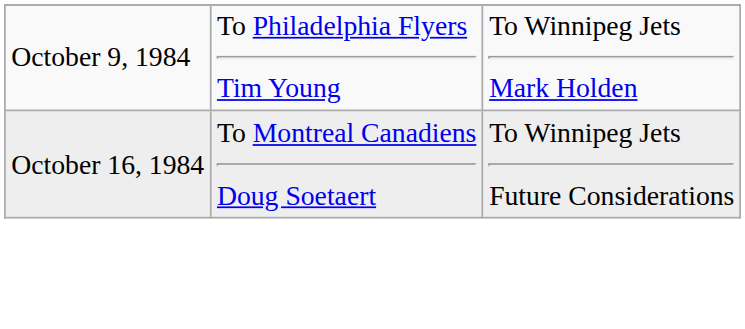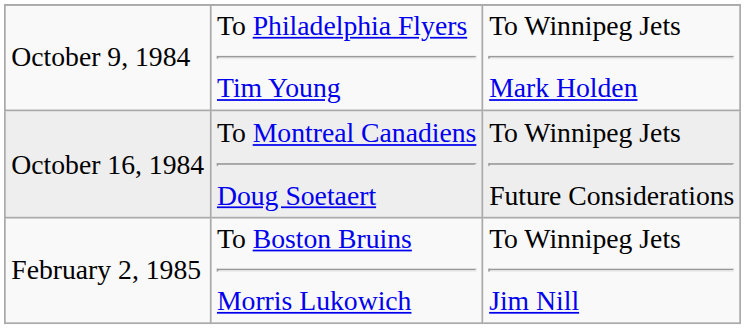 <table class="wikitable">
 <tr>
 </tr>
 <tr>
 <td>October 9, 1984</td>
 <td valign="top">To <a href='#'>Philadelphia Flyers</a><hr><a href='#'>Tim Young</a></td>
 <td valign="top">To Winnipeg Jets<hr><a href='#'>Mark Holden</a></td>
 </tr>
 <tr bgcolor="#eeeeee">
 <td>October 16, 1984</td>
 <td valign="top">To <a href='#'>Montreal Canadiens</a><hr><a href='#'>Doug Soetaert</a></td>
 <td valign="top">To Winnipeg Jets<hr>Future Considerations</td>
 </tr>
+<tr>
+<td>February 2, 1985</td>
+<td valign="top">To <a href='#'>Boston Bruins</a><hr><a href='#'>Morris Lukowich</a></td>
+<td valign="top">To Winnipeg Jets<hr><a href='#'>Jim Nill</a></td>
+</tr>
 </table>
